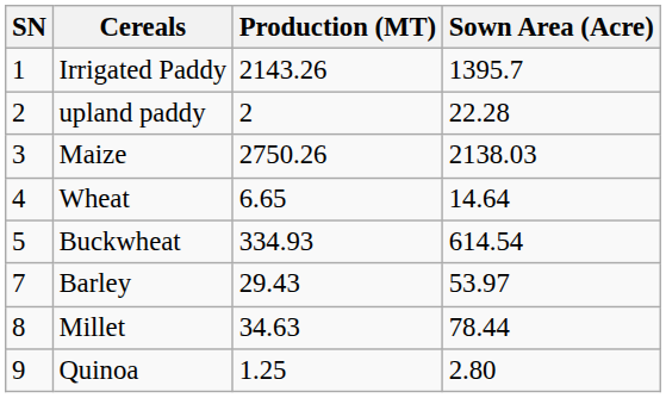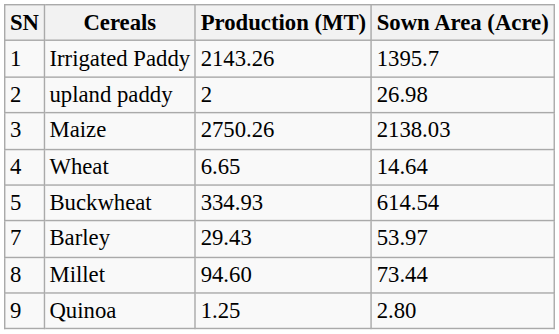 <table class="wikitable">
 <tr>
 <th>SN</th>
 <th>Cereals</th>
 <th>Production (MT)</th>
 <th>Sown Area (Acre)</th>
 </tr>
 <tr>
 <td>1</td>
 <td>Irrigated Paddy</td>
 <td>2143.26</td>
 <td>1395.7</td>
 </tr>
 <tr>
 <td>2</td>
 <td>upland paddy</td>
 <td>2</td>
-<td>22.28</td>
+<td>26.98</td>
 </tr>
 <tr>
 <td>3</td>
 <td>Maize</td>
 <td>2750.26</td>
 <td>2138.03</td>
 </tr>
 <tr>
 <td>4</td>
 <td>Wheat</td>
 <td>6.65</td>
 <td>14.64</td>
 </tr>
 <tr>
 <td>5</td>
 <td>Buckwheat</td>
 <td>334.93</td>
 <td>614.54</td>
 </tr>
 <tr>
 <td>7</td>
 <td>Barley</td>
 <td>29.43</td>
 <td>53.97</td>
 </tr>
 <tr>
 <td>8</td>
 <td>Millet</td>
-<td>34.63</td>
-<td>78.44</td>
+<td>94.60</td>
+<td>73.44</td>
 </tr>
 <tr>
 <td>9</td>
 <td>Quinoa</td>
 <td>1.25</td>
 <td>2.80</td>
 </tr>
 </table>
